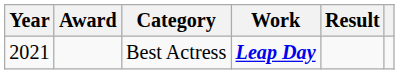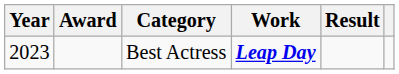 <table class="wikitable plainrowheaders">
 <tr>
 <th>Year</th>
 <th>Award</th>
 <th>Category</th>
 <th>Work</th>
 <th>Result</th>
 <th></th>
 </tr>
 <tr>
-<td>2021</td>
+<td>2023</td>
 <td></td>
 <td>Best Actress</td>
 <td><strong><em><a href='#'>Leap Day</a></em></strong></td>
 <td></td>
 <td></td>
 </tr>
 </table>
